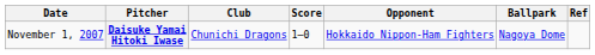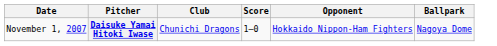 <table class="wikitable sortable">
 <tr>
 <th scope="col">Date</th>
 <th scope="col">Pitcher</th>
 <th scope="col">Club</th>
 <th scope="col">Score</th>
 <th scope="col">Opponent</th>
 <th scope="col">Ballpark</th>
-<th scope="col" class="unsortable">Ref</th>
 </tr>
 <tr>
 <td>November 1, <a href='#'>2007</a></td>
 <th scope="row"><a href='#'>Daisuke Yamai</a> <br><a href='#'>Hitoki Iwase</a> </th>
 <td><a href='#'>Chunichi Dragons</a></td>
 <td>1–0</td>
 <td><a href='#'>Hokkaido Nippon-Ham Fighters</a></td>
 <td><a href='#'>Nagoya Dome</a></td>
-<td></td>
 </tr>
 </table>
